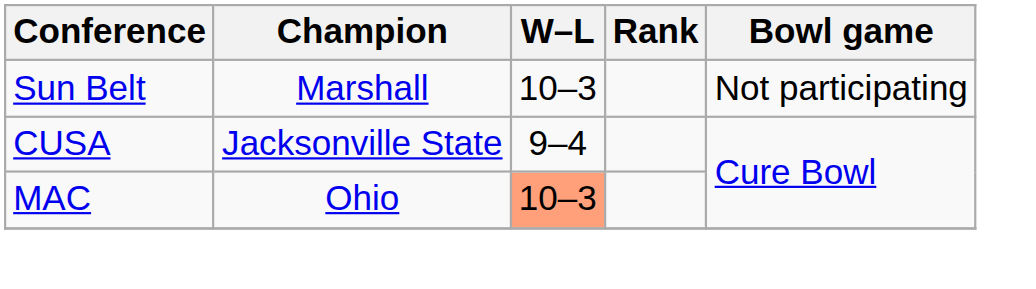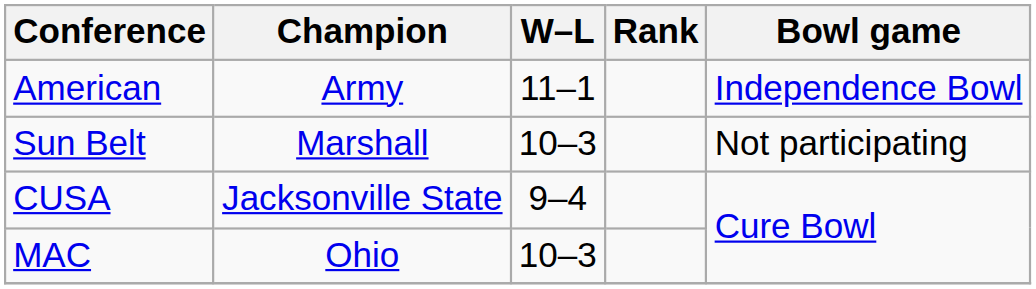 <table class="wikitable sortable">
 <tr>
 <th>Conference</th>
 <th>Champion</th>
 <th>W–L</th>
 <th>Rank</th>
 <th>Bowl game</th>
+</tr>
+<tr>
+<td><a href='#'>American</a></td>
+<td align=center><a href='#'>Army</a></td>
+<td align=center>11–1</td>
+<td></td>
+<td><a href='#'>Independence Bowl</a></td>
 </tr>
 <tr>
 <td><a href='#'>Sun Belt</a></td>
 <td align=center><a href='#'>Marshall</a></td>
 <td align=center>10–3</td>
 <td></td>
 <td>Not participating</td>
 </tr>
 <tr>
 <td><a href='#'>CUSA</a></td>
 <td align=center><a href='#'>Jacksonville State</a></td>
 <td align=center>9–4</td>
 <td></td>
 <td rowspan=2><a href='#'>Cure Bowl</a></td>
 </tr>
 <tr>
 <td><a href='#'>MAC</a></td>
 <td align=center><a href='#'>Ohio</a></td>
-<td align=center style="background: lightsalmon;">10–3</td>
+<td align=center>10–3</td>
 <td></td>
 </tr>
 <tr>
 </tr>
 </table>
